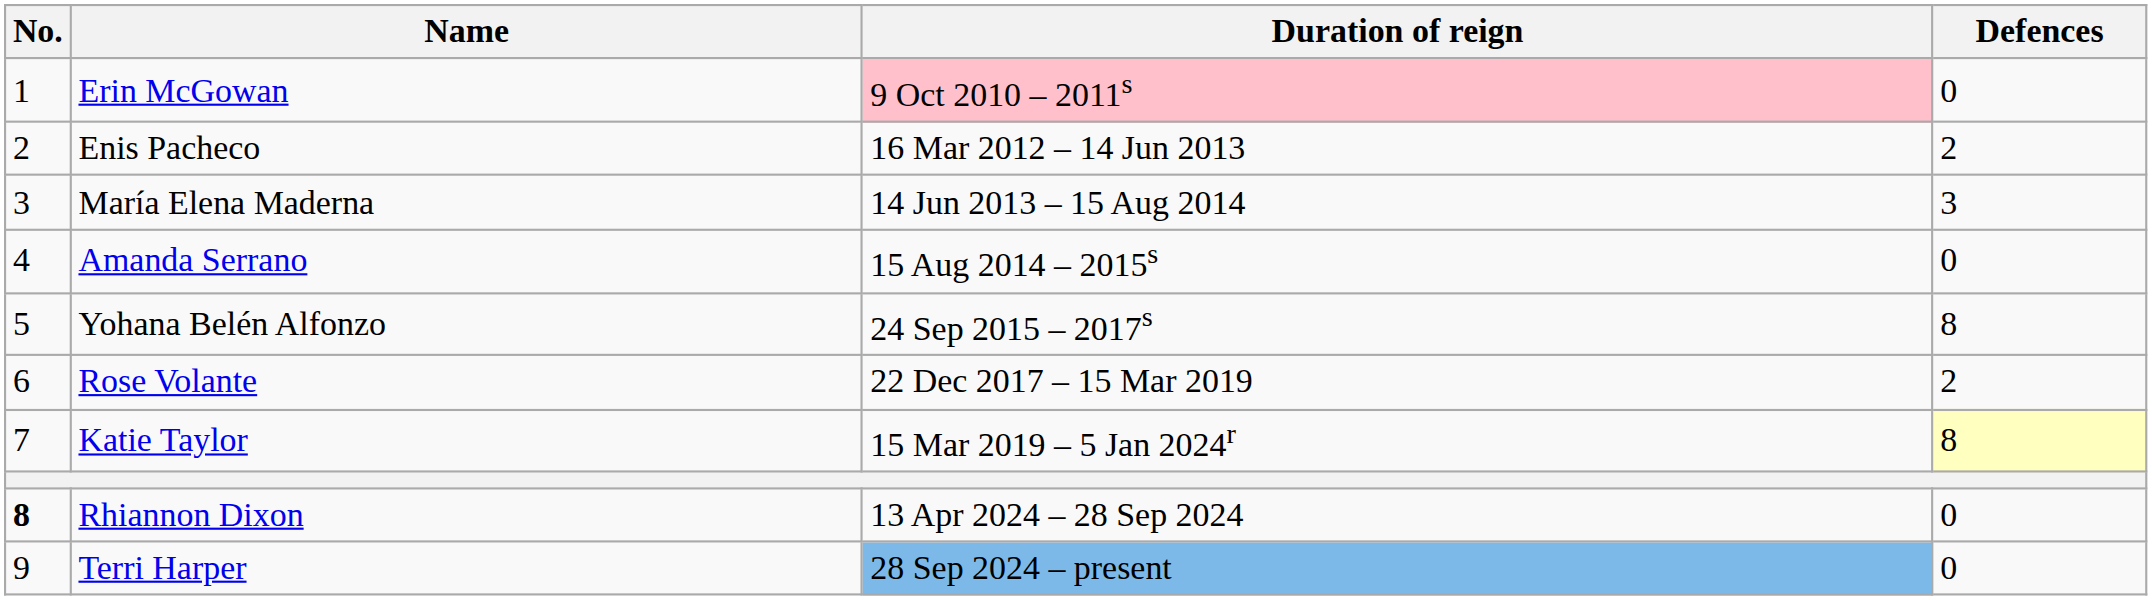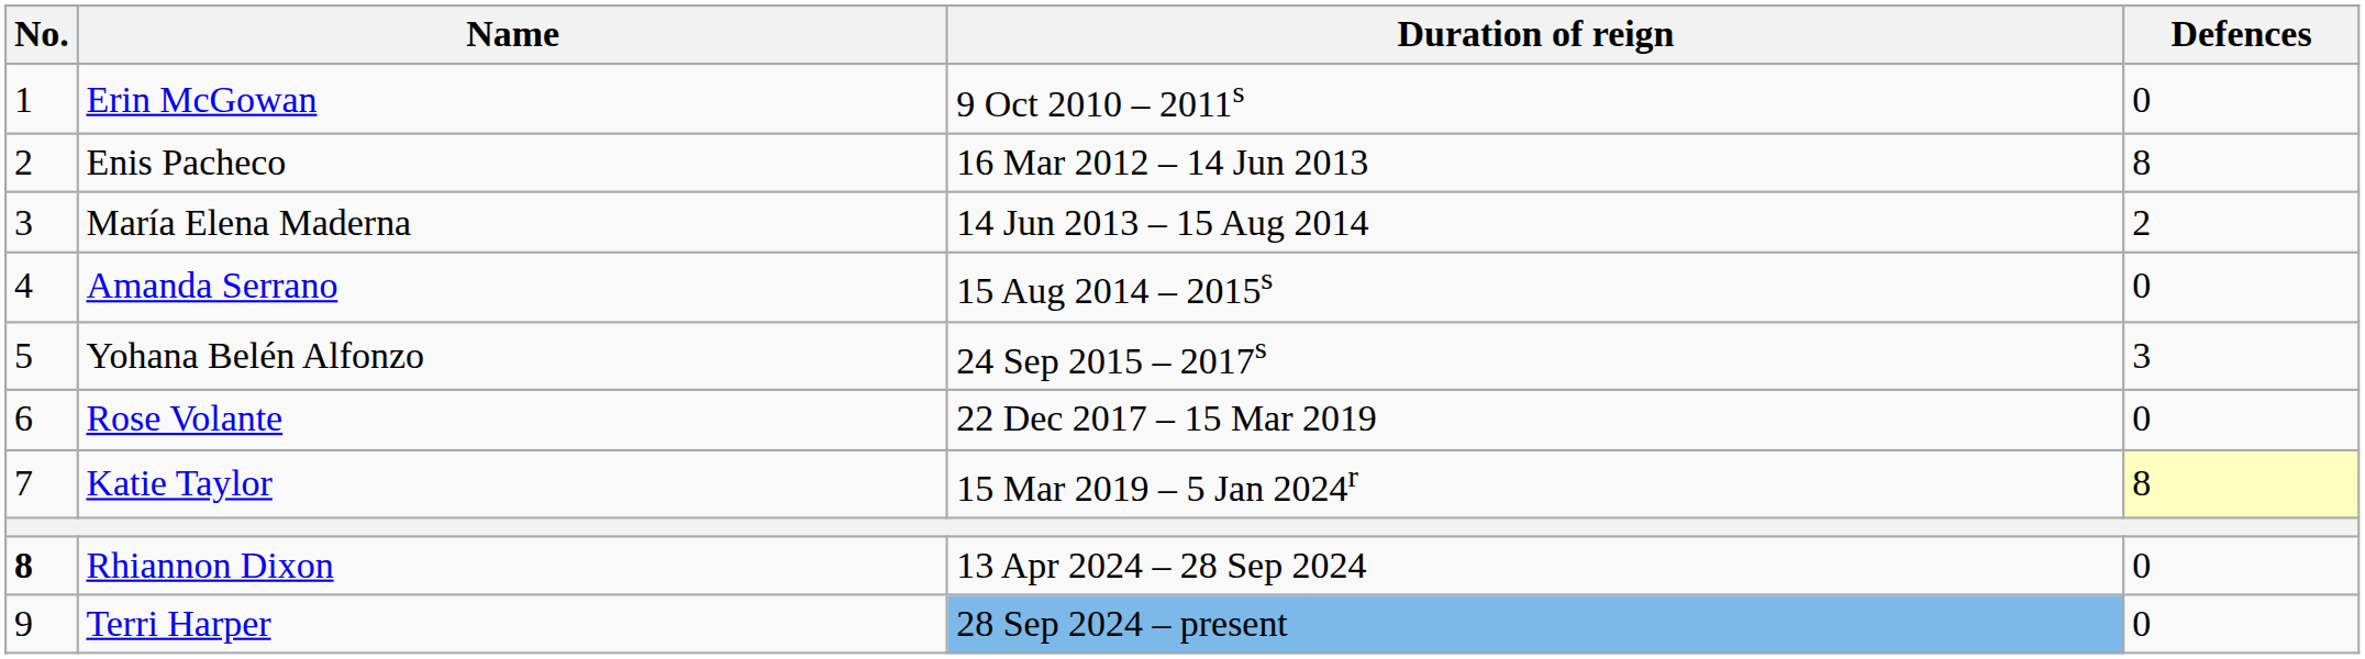 <table class="wikitable" width=80%>
 <tr>
 <th width=3%>No.</th>
 <th width=37%>Name</th>
 <th width=50%>Duration of reign</th>
 <th width=10%>Defences</th>
 </tr>
 <tr>
 <td>1</td>
 <td align=left> <a href='#'>Erin McGowan</a></td>
-<td style="background: pink;">9 Oct 2010 – 2011<sup>s</sup></td>
+<td>9 Oct 2010 – 2011<sup>s</sup></td>
 <td>0</td>
 </tr>
 <tr>
 <td>2</td>
 <td align=left> Enis Pacheco</td>
 <td>16 Mar 2012 – 14 Jun 2013</td>
-<td>2</td>
+<td>8</td>
 </tr>
 <tr>
 <td>3</td>
 <td align=left> María Elena Maderna</td>
 <td>14 Jun 2013 – 15 Aug 2014</td>
-<td>3</td>
+<td>2</td>
 </tr>
 <tr>
 <td>4</td>
 <td align=left> <a href='#'>Amanda Serrano</a></td>
 <td>15 Aug 2014 – 2015<sup>s</sup></td>
 <td>0</td>
 </tr>
 <tr>
 <td>5</td>
 <td align=left> Yohana Belén Alfonzo</td>
 <td>24 Sep 2015 – 2017<sup>s</sup></td>
-<td>8</td>
+<td>3</td>
 </tr>
 <tr>
 <td>6</td>
 <td align=left> <a href='#'>Rose Volante</a></td>
 <td>22 Dec 2017 – 15 Mar 2019</td>
-<td>2</td>
+<td>0</td>
 </tr>
 <tr>
 <td>7</td>
 <td align=left> <a href='#'>Katie Taylor</a></td>
 <td>15 Mar 2019 – 5 Jan 2024<sup>r</sup></td>
 <td style="background:#ffffbf;" width=5px>8</td>
 </tr>
 <tr align=center>
 <th colspan="4"></th>
 </tr>
 <tr>
 <td><strong>8</strong></td>
 <td align=left> <a href='#'>Rhiannon Dixon</a></td>
 <td>13 Apr 2024 – 28 Sep 2024</td>
 <td>0</td>
 </tr>
 <tr>
 <td>9</td>
 <td align=left> <a href='#'>Terri Harper</a></td>
 <td style="background:#7CB9E8;" width=5px>28 Sep 2024 – present</td>
 <td>0</td>
 </tr>
 </table>
